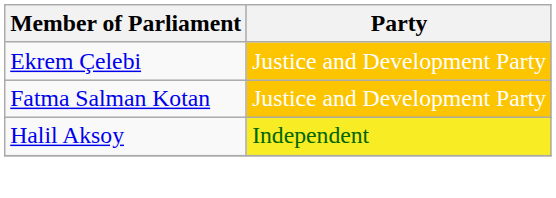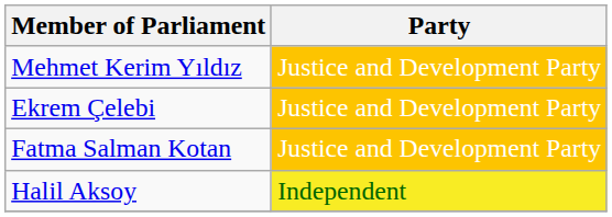 <table class="wikitable">
 <tr>
 <th>Member of Parliament</th>
 <th>Party</th>
+</tr>
+<tr>
+<td><a href='#'>Mehmet Kerim Yıldız</a></td>
+<td style="background:#FDC400; color:white">Justice and Development Party</td>
 </tr>
 <tr>
 <td><a href='#'>Ekrem Çelebi</a></td>
 <td style="background:#FDC400; color:white">Justice and Development Party</td>
 </tr>
 <tr>
 <td><a href='#'>Fatma Salman Kotan</a></td>
 <td style="background:#FDC400; color:white">Justice and Development Party</td>
 </tr>
 <tr>
 <td><a href='#'>Halil Aksoy</a></td>
 <td style="background:#F8EC24; color:#006600">Independent</td>
 </tr>
 <tr>
 </tr>
 </table>
